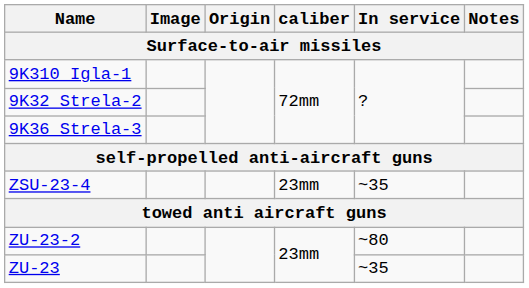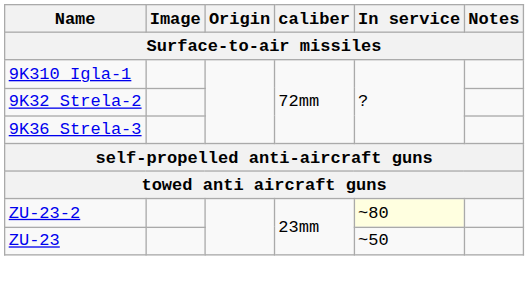 <table class="wikitable">
 <tr>
 <th>Name</th>
 <th>Image</th>
 <th>Origin</th>
 <th>caliber</th>
 <th>In service</th>
 <th>Notes</th>
 </tr>
 <tr>
 <th colspan="6">Surface-to-air missiles</th>
 </tr>
 <tr>
 <td><a href='#'>9K310 Igla-1</a></td>
 <td></td>
 <td rowspan="3"></td>
 <td rowspan="3">72mm</td>
 <td rowspan="3">?</td>
 <td></td>
 </tr>
 <tr>
 <td><a href='#'>9K32 Strela-2</a></td>
 <td></td>
 <td></td>
 </tr>
 <tr>
 <td><a href='#'>9K36 Strela-3</a></td>
 <td></td>
 <td></td>
 </tr>
 <tr>
 <th colspan="6">self-propelled anti-aircraft guns</th>
 </tr>
 <tr>
-<td><a href='#'>ZSU-23-4</a></td>
-<td></td>
-<td></td>
-<td>23mm</td>
-<td>~35</td>
-<td></td>
-</tr>
-<tr>
 <th colspan="6">towed anti aircraft guns</th>
 </tr>
 <tr>
 <td><a href='#'>ZU-23-2</a></td>
 <td></td>
 <td rowspan="2"></td>
 <td rowspan="2">23mm</td>
-<td>~80</td>
+<td style="background: lightyellow;">~80</td>
 <td></td>
 </tr>
 <tr>
 <td><a href='#'>ZU-23</a></td>
 <td></td>
-<td>~35</td>
+<td>~50</td>
 <td></td>
 </tr>
 </table>
